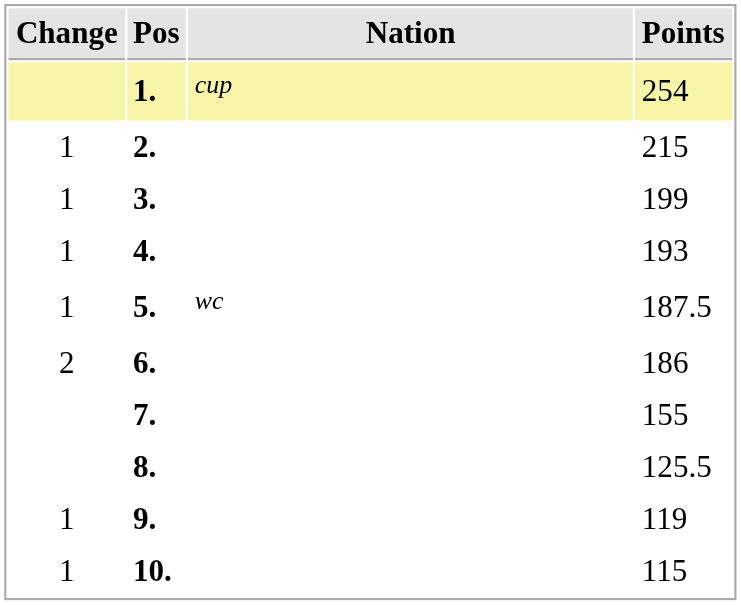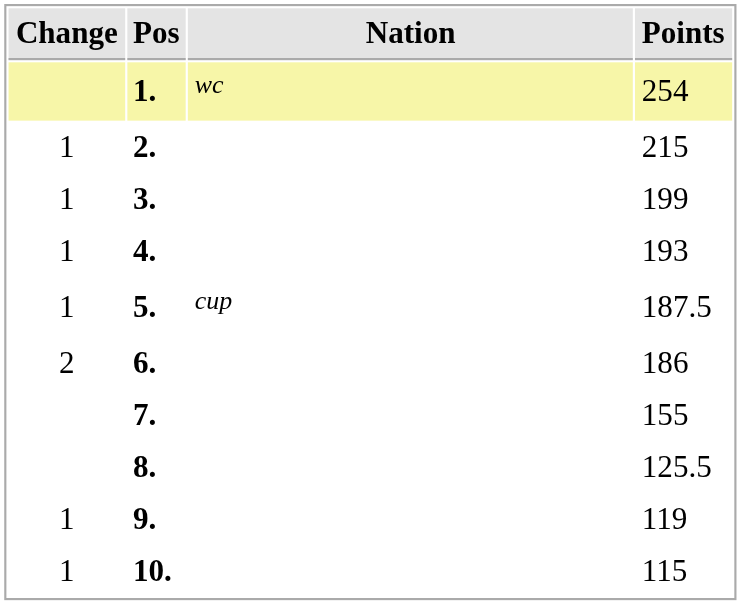 <table cellspacing="1" cellpadding="3" style="border:1px solid #aaa; font-size:90%;float: left; margin-left: 1em;">
 <tr style="background:#e4e4e4;">
 <th style="border-bottom:1px solid #aaa; width:10px;">Change</th>
 <th style="border-bottom:1px solid #aaa; width:10px;">Pos</th>
 <th style="border-bottom:1px solid #aaa; width:200px;">Nation</th>
 <th style="border-bottom:1px solid #aaa; width:30px;">Points</th>
 </tr>
 <tr style="background:#f7f6a8">
 <td style="text-align:center;"></td>
 <td><strong>1.</strong></td>
-<td> <em><sup>cup</sup></em></td>
+<td> <em><sup>wc</sup></em></td>
 <td>254</td>
 </tr>
 <tr>
 <td style="text-align:center;"> 1</td>
 <td><strong>2.</strong></td>
 <td></td>
 <td>215</td>
 </tr>
 <tr>
 <td style="text-align:center;"> 1</td>
 <td><strong>3.</strong></td>
 <td></td>
 <td>199</td>
 </tr>
 <tr>
 <td style="text-align:center;"> 1</td>
 <td><strong>4.</strong></td>
 <td></td>
 <td>193</td>
 </tr>
 <tr>
 <td style="text-align:center;"> 1</td>
 <td><strong>5.</strong></td>
-<td> <em><sup>wc</sup></em></td>
+<td> <em><sup>cup</sup></em></td>
 <td>187.5</td>
 </tr>
 <tr>
 <td style="text-align:center;"> 2</td>
 <td><strong>6.</strong></td>
 <td></td>
 <td>186</td>
 </tr>
 <tr>
 <td style="text-align:center;"></td>
 <td><strong>7.</strong></td>
 <td></td>
 <td>155</td>
 </tr>
 <tr>
 <td style="text-align:center;"></td>
 <td><strong>8.</strong></td>
 <td></td>
 <td>125.5</td>
 </tr>
 <tr>
 <td style="text-align:center;"> 1</td>
 <td><strong>9.</strong></td>
 <td></td>
 <td>119</td>
 </tr>
 <tr>
 <td style="text-align:center;"> 1</td>
 <td><strong>10.</strong></td>
 <td></td>
 <td>115</td>
 </tr>
 </table>
